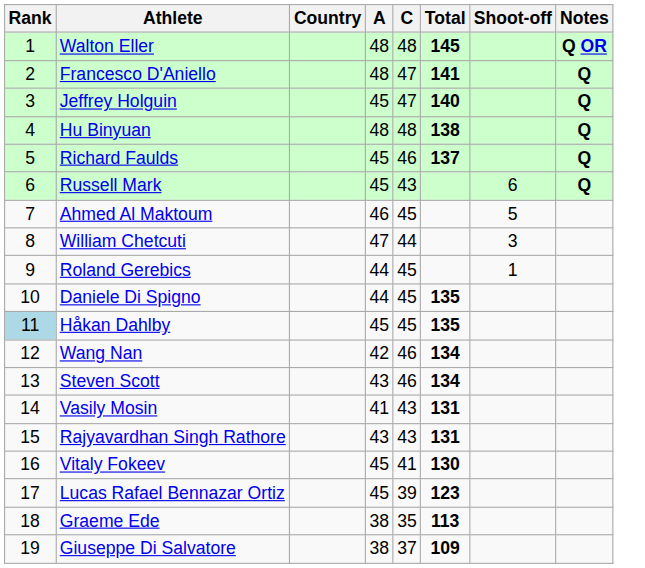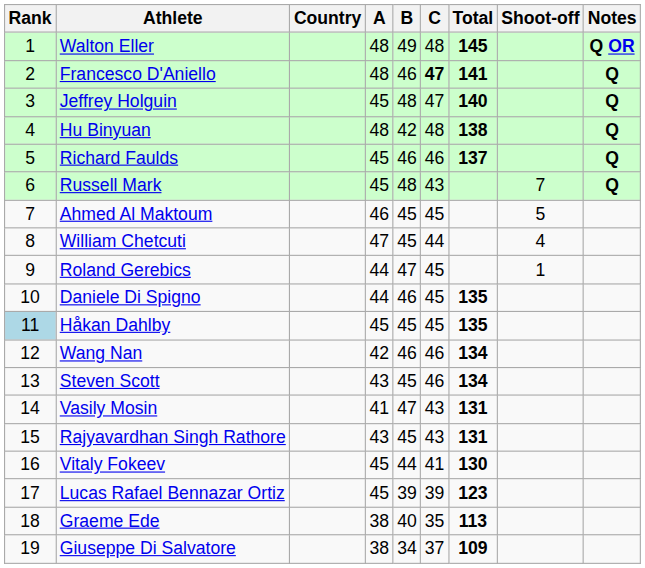 <table class="wikitable sortable" style="text-align:center">
 <tr>
 <th>Rank</th>
 <th>Athlete</th>
 <th>Country</th>
 <th>A</th>
+<th>B</th>
 <th>C</th>
 <th>Total</th>
 <th class="unsortable">Shoot-off</th>
 <th class="unsortable">Notes</th>
 </tr>
 <tr bgcolor=#ccffcc>
 <td>1</td>
 <td align="left"><a href='#'>Walton Eller</a></td>
 <td align="left"></td>
 <td>48</td>
+<td>49</td>
 <td>48</td>
 <td><strong>145</strong></td>
 <td></td>
 <td><strong>Q</strong> <strong><a href='#'>OR</a></strong></td>
 </tr>
 <tr bgcolor=#ccffcc>
 <td>2</td>
 <td align="left"><a href='#'>Francesco D'Aniello</a></td>
 <td align="left"></td>
 <td>48</td>
-<td>47</td>
+<td>46</td>
+<td><strong>47</strong></td>
 <td><strong>141</strong></td>
 <td></td>
 <td><strong>Q</strong></td>
 </tr>
 <tr bgcolor=#ccffcc>
 <td>3</td>
 <td align="left"><a href='#'>Jeffrey Holguin</a></td>
 <td align="left"></td>
 <td>45</td>
+<td>48</td>
 <td>47</td>
 <td><strong>140</strong></td>
 <td></td>
 <td><strong>Q</strong></td>
 </tr>
 <tr bgcolor=#ccffcc>
 <td>4</td>
 <td align="left"><a href='#'>Hu Binyuan</a></td>
 <td align="left"></td>
 <td>48</td>
+<td>42</td>
 <td>48</td>
 <td><strong>138</strong></td>
 <td></td>
 <td><strong>Q</strong></td>
 </tr>
 <tr bgcolor=#ccffcc>
 <td>5</td>
 <td align="left"><a href='#'>Richard Faulds</a></td>
 <td align="left"></td>
 <td>45</td>
 <td>46</td>
+<td>46</td>
 <td><strong>137</strong></td>
 <td></td>
 <td><strong>Q</strong></td>
 </tr>
 <tr bgcolor=#ccffcc>
 <td>6</td>
 <td align="left"><a href='#'>Russell Mark</a></td>
 <td align="left"></td>
 <td>45</td>
+<td>48</td>
 <td>43</td>
 <td></td>
-<td>6</td>
+<td>7</td>
 <td><strong>Q</strong></td>
 </tr>
 <tr>
 <td>7</td>
 <td align="left"><a href='#'>Ahmed Al Maktoum</a></td>
 <td align="left"></td>
 <td>46</td>
+<td>45</td>
 <td>45</td>
 <td></td>
 <td>5</td>
 <td></td>
 </tr>
 <tr>
 <td>8</td>
 <td align="left"><a href='#'>William Chetcuti</a></td>
 <td align="left"></td>
 <td>47</td>
+<td>45</td>
 <td>44</td>
 <td></td>
-<td>3</td>
+<td>4</td>
 <td></td>
 </tr>
 <tr>
 <td>9</td>
 <td align="left"><a href='#'>Roland Gerebics</a></td>
 <td align="left"></td>
 <td>44</td>
+<td>47</td>
 <td>45</td>
 <td></td>
 <td>1</td>
 <td></td>
 </tr>
 <tr>
 <td>10</td>
 <td align="left"><a href='#'>Daniele Di Spigno</a></td>
 <td align="left"></td>
 <td>44</td>
+<td>46</td>
 <td>45</td>
 <td><strong>135</strong></td>
 <td></td>
 <td></td>
 </tr>
 <tr>
 <td style="background: lightblue;">11</td>
 <td align="left"><a href='#'>Håkan Dahlby</a></td>
 <td align="left"></td>
+<td>45</td>
 <td>45</td>
 <td>45</td>
 <td><strong>135</strong></td>
 <td></td>
 <td></td>
 </tr>
 <tr>
 <td>12</td>
 <td align="left"><a href='#'>Wang Nan</a></td>
 <td align="left"></td>
 <td>42</td>
 <td>46</td>
+<td>46</td>
 <td><strong>134</strong></td>
 <td></td>
 <td></td>
 </tr>
 <tr>
 <td>13</td>
 <td align="left"><a href='#'>Steven Scott</a></td>
 <td align="left"></td>
 <td>43</td>
+<td>45</td>
 <td>46</td>
 <td><strong>134</strong></td>
 <td></td>
 <td></td>
 </tr>
 <tr>
 <td>14</td>
 <td align="left"><a href='#'>Vasily Mosin</a></td>
 <td align="left"></td>
 <td>41</td>
+<td>47</td>
 <td>43</td>
 <td><strong>131</strong></td>
 <td></td>
 <td></td>
 </tr>
 <tr>
 <td>15</td>
 <td align="left"><a href='#'>Rajyavardhan Singh Rathore</a></td>
 <td align="left"></td>
 <td>43</td>
+<td>45</td>
 <td>43</td>
 <td><strong>131</strong></td>
 <td></td>
 <td></td>
 </tr>
 <tr>
 <td>16</td>
 <td align="left"><a href='#'>Vitaly Fokeev</a></td>
 <td align="left"></td>
 <td>45</td>
+<td>44</td>
 <td>41</td>
 <td><strong>130</strong></td>
 <td></td>
 <td></td>
 </tr>
 <tr>
 <td>17</td>
 <td align="left"><a href='#'>Lucas Rafael Bennazar Ortiz</a></td>
 <td align="left"></td>
 <td>45</td>
 <td>39</td>
+<td>39</td>
 <td><strong>123</strong></td>
 <td></td>
 <td></td>
 </tr>
 <tr>
 <td>18</td>
 <td align="left"><a href='#'>Graeme Ede</a></td>
 <td align="left"></td>
 <td>38</td>
+<td>40</td>
 <td>35</td>
 <td><strong>113</strong></td>
 <td></td>
 <td></td>
 </tr>
 <tr>
 <td>19</td>
 <td align="left"><a href='#'>Giuseppe Di Salvatore</a></td>
 <td align="left"></td>
 <td>38</td>
+<td>34</td>
 <td>37</td>
 <td><strong>109</strong></td>
 <td></td>
 <td></td>
 </tr>
 </table>
